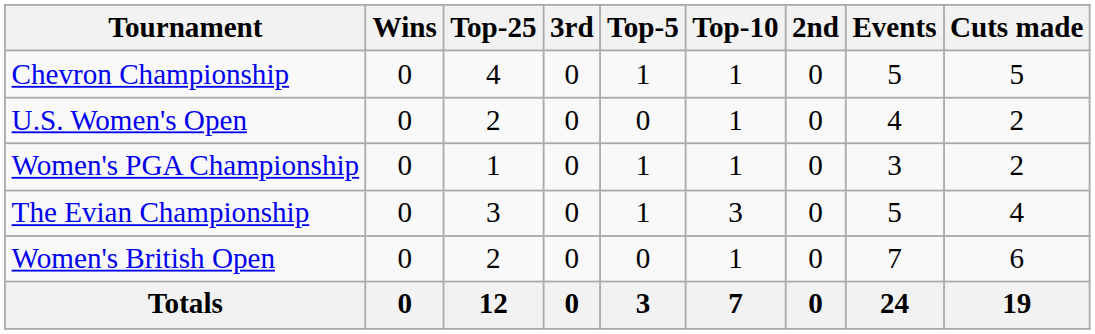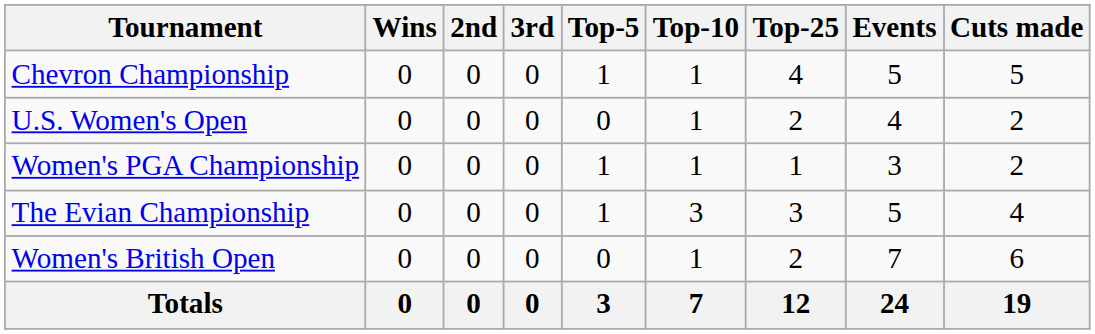 <table class=wikitable style=text-align:center>
 <tr>
 <th>Tournament</th>
 <th>Wins</th>
-<th>Top-25</th>
+<th>2nd</th>
 <th>3rd</th>
 <th>Top-5</th>
 <th>Top-10</th>
-<th>2nd</th>
+<th>Top-25</th>
 <th>Events</th>
 <th>Cuts made</th>
 </tr>
 <tr>
 <td align=left><a href='#'>Chevron Championship</a></td>
 <td>0</td>
-<td>4</td>
+<td>0</td>
 <td>0</td>
 <td>1</td>
 <td>1</td>
-<td>0</td>
+<td>4</td>
 <td>5</td>
 <td>5</td>
 </tr>
 <tr>
 <td align=left><a href='#'>U.S. Women's Open</a></td>
 <td>0</td>
-<td>2</td>
+<td>0</td>
 <td>0</td>
 <td>0</td>
 <td>1</td>
-<td>0</td>
+<td>2</td>
 <td>4</td>
 <td>2</td>
 </tr>
 <tr>
 <td align=left><a href='#'>Women's PGA Championship</a></td>
 <td>0</td>
-<td>1</td>
+<td>0</td>
 <td>0</td>
 <td>1</td>
 <td>1</td>
-<td>0</td>
+<td>1</td>
 <td>3</td>
 <td>2</td>
 </tr>
 <tr>
 <td align=left><a href='#'>The Evian Championship</a></td>
 <td>0</td>
-<td>3</td>
+<td>0</td>
 <td>0</td>
 <td>1</td>
 <td>3</td>
-<td>0</td>
+<td>3</td>
 <td>5</td>
 <td>4</td>
 </tr>
 <tr>
 <td align=left><a href='#'>Women's British Open</a></td>
 <td>0</td>
-<td>2</td>
+<td>0</td>
 <td>0</td>
 <td>0</td>
 <td>1</td>
-<td>0</td>
+<td>2</td>
 <td>7</td>
 <td>6</td>
 </tr>
 <tr>
 <th>Totals</th>
 <th>0</th>
-<th>12</th>
+<th>0</th>
 <th>0</th>
 <th>3</th>
 <th>7</th>
-<th>0</th>
+<th>12</th>
 <th>24</th>
 <th>19</th>
 </tr>
 </table>
